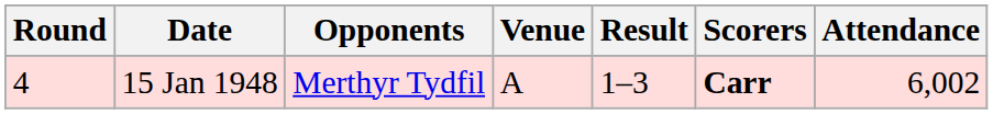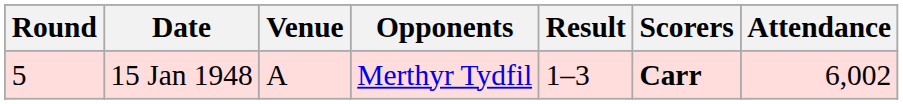 <table class="wikitable">
 <tr>
 <th>Round</th>
 <th>Date</th>
+<th>Venue</th>
 <th>Opponents</th>
-<th>Venue</th>
 <th>Result</th>
 <th>Scorers</th>
 <th>Attendance</th>
 </tr>
 <tr bgcolor="#ffdddd">
-<td>4</td>
+<td>5</td>
 <td>15 Jan 1948</td>
+<td>A</td>
 <td><a href='#'>Merthyr Tydfil</a></td>
-<td>A</td>
 <td>1–3</td>
 <td><strong>Carr</strong></td>
 <td align="right">6,002</td>
 </tr>
 </table>
